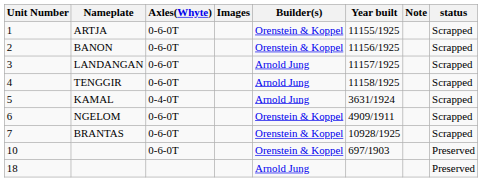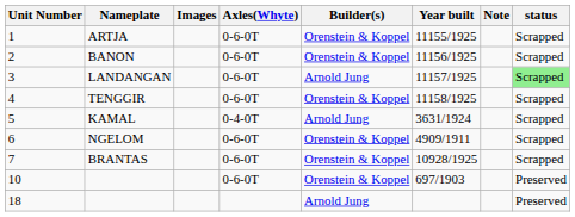 <table class="wikitable">
 <tr>
 <th>Unit Number</th>
 <th>Nameplate</th>
+<th>Images</th>
 <th>Axles(<a href='#'>Whyte</a>)</th>
-<th>Images</th>
 <th>Builder(s)</th>
 <th>Year built</th>
 <th>Note</th>
 <th>status</th>
 </tr>
 <tr>
 <td>1</td>
 <td>ARTJA</td>
+<td></td>
 <td>0-6-0T</td>
-<td></td>
 <td> <a href='#'>Orenstein & Koppel</a></td>
 <td>11155/1925</td>
 <td></td>
 <td>Scrapped</td>
 </tr>
 <tr>
 <td>2</td>
 <td>BANON</td>
+<td><br></td>
 <td>0-6-0T</td>
-<td><br></td>
 <td> <a href='#'>Orenstein & Koppel</a></td>
 <td>11156/1925</td>
 <td></td>
 <td>Scrapped</td>
 </tr>
 <tr>
 <td>3</td>
 <td>LANDANGAN</td>
+<td><br></td>
 <td>0-6-0T</td>
-<td><br></td>
 <td> <a href='#'>Arnold Jung</a></td>
 <td>11157/1925</td>
 <td></td>
-<td>Scrapped</td>
+<td style="background: lightgreen;">Scrapped</td>
 </tr>
 <tr>
 <td>4</td>
 <td>TENGGIR</td>
+<td></td>
 <td>0-6-0T</td>
-<td></td>
-<td> <a href='#'>Arnold Jung</a></td>
+<td> <a href='#'>Orenstein & Koppel</a></td>
 <td>11158/1925</td>
 <td></td>
 <td>Scrapped</td>
 </tr>
 <tr>
 <td>5</td>
 <td>KAMAL</td>
+<td></td>
 <td>0-4-0T</td>
-<td></td>
 <td> <a href='#'>Arnold Jung</a></td>
 <td>3631/1924</td>
 <td></td>
 <td>Scrapped</td>
 </tr>
 <tr>
 <td>6</td>
 <td>NGELOM</td>
+<td></td>
 <td>0-6-0T</td>
-<td></td>
 <td> <a href='#'>Orenstein & Koppel</a></td>
 <td>4909/1911</td>
 <td></td>
 <td>Scrapped</td>
 </tr>
 <tr>
 <td>7</td>
 <td>BRANTAS</td>
+<td><br></td>
 <td>0-6-0T</td>
-<td><br></td>
 <td> <a href='#'>Orenstein & Koppel</a></td>
 <td>10928/1925</td>
 <td></td>
 <td>Scrapped</td>
 </tr>
 <tr>
 <td>10</td>
 <td></td>
+<td></td>
 <td>0-6-0T</td>
-<td></td>
 <td> <a href='#'>Orenstein & Koppel</a></td>
 <td>697/1903</td>
 <td></td>
 <td>Preserved</td>
 </tr>
 <tr>
 <td>18</td>
 <td></td>
+<td><br></td>
 <td></td>
-<td><br></td>
 <td> <a href='#'>Arnold Jung</a></td>
 <td></td>
 <td></td>
 <td>Preserved</td>
 </tr>
 </table>
